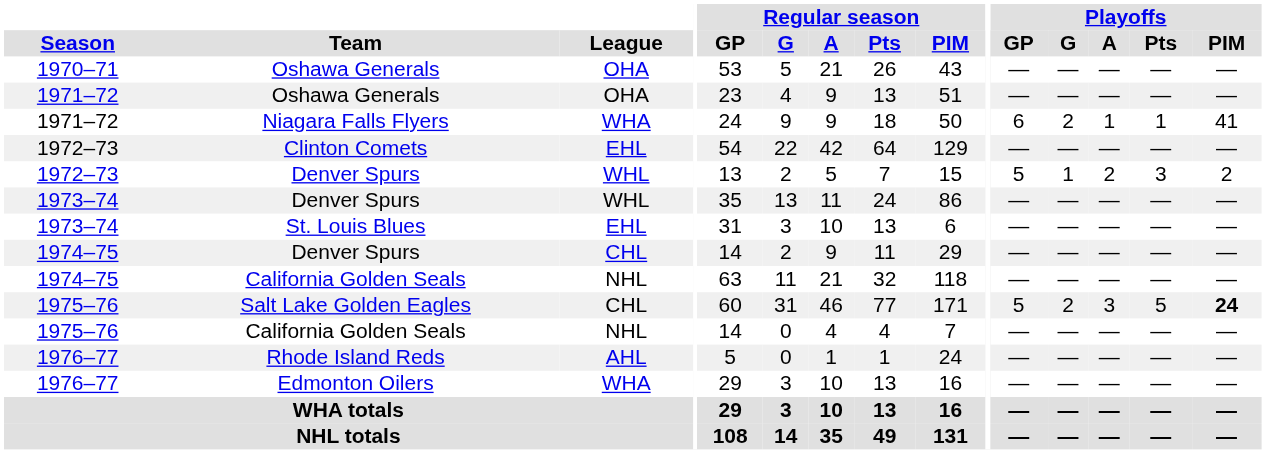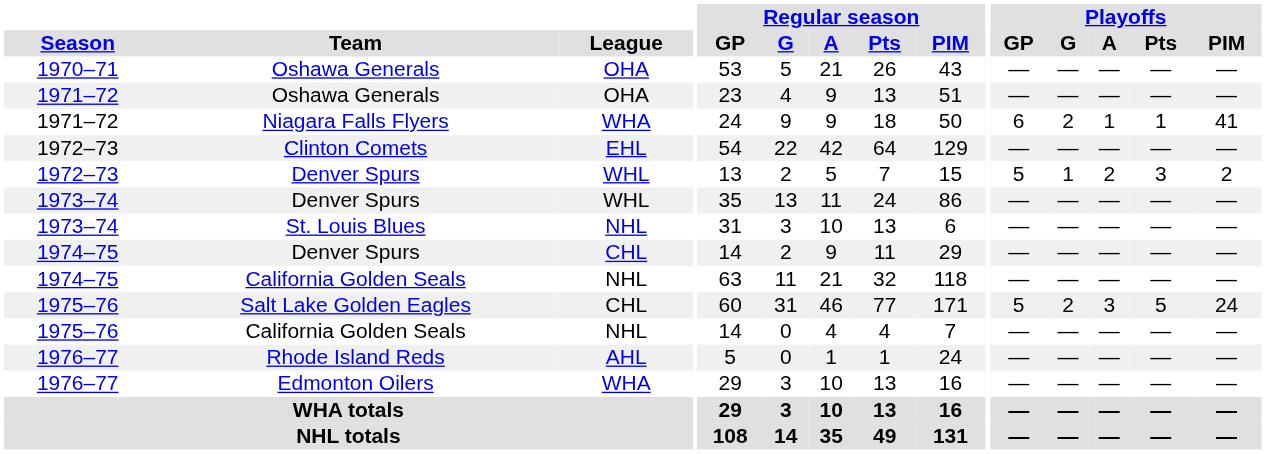 <table border="0" cellpadding="1" cellspacing="0" style="text-align:center; width:60em">
 <tr bgcolor="#e0e0e0">
 <th colspan="3" bgcolor="#ffffff"></th>
 <th rowspan="100" bgcolor="#ffffff"></th>
 <th colspan="5"><a href='#'>Regular season</a></th>
 <th rowspan="100" bgcolor="#ffffff"></th>
 <th colspan="5"><a href='#'>Playoffs</a></th>
 </tr>
 <tr bgcolor="#e0e0e0">
 <th><a href='#'>Season</a></th>
 <th>Team</th>
 <th>League</th>
 <th>GP</th>
 <th><a href='#'>G</a></th>
 <th><a href='#'>A</a></th>
 <th><a href='#'>Pts</a></th>
 <th><a href='#'>PIM</a></th>
 <th>GP</th>
 <th>G</th>
 <th>A</th>
 <th>Pts</th>
 <th>PIM</th>
 </tr>
 <tr>
 <td><a href='#'>1970–71</a></td>
 <td><a href='#'>Oshawa Generals</a></td>
 <td><a href='#'>OHA</a></td>
 <td>53</td>
 <td>5</td>
 <td>21</td>
 <td>26</td>
 <td>43</td>
 <td>—</td>
 <td>—</td>
 <td>—</td>
 <td>—</td>
 <td>—</td>
 </tr>
 <tr bgcolor="#f0f0f0">
 <td><a href='#'>1971–72</a></td>
 <td>Oshawa Generals</td>
 <td>OHA</td>
 <td>23</td>
 <td>4</td>
 <td>9</td>
 <td>13</td>
 <td>51</td>
 <td>—</td>
 <td>—</td>
 <td>—</td>
 <td>—</td>
 <td>—</td>
 </tr>
 <tr>
 <td>1971–72</td>
 <td><a href='#'>Niagara Falls Flyers</a></td>
 <td><a href='#'>WHA</a></td>
 <td>24</td>
 <td>9</td>
 <td>9</td>
 <td>18</td>
 <td>50</td>
 <td>6</td>
 <td>2</td>
 <td>1</td>
 <td>1</td>
 <td>41</td>
 </tr>
 <tr bgcolor="#f0f0f0">
 <td>1972–73</td>
 <td><a href='#'>Clinton Comets</a></td>
 <td><a href='#'>EHL</a></td>
 <td>54</td>
 <td>22</td>
 <td>42</td>
 <td>64</td>
 <td>129</td>
 <td>—</td>
 <td>—</td>
 <td>—</td>
 <td>—</td>
 <td>—</td>
 </tr>
 <tr>
 <td><a href='#'>1972–73</a></td>
 <td><a href='#'>Denver Spurs</a></td>
 <td><a href='#'>WHL</a></td>
 <td>13</td>
 <td>2</td>
 <td>5</td>
 <td>7</td>
 <td>15</td>
 <td>5</td>
 <td>1</td>
 <td>2</td>
 <td>3</td>
 <td>2</td>
 </tr>
 <tr bgcolor="#f0f0f0">
 <td><a href='#'>1973–74</a></td>
 <td>Denver Spurs</td>
 <td>WHL</td>
 <td>35</td>
 <td>13</td>
 <td>11</td>
 <td>24</td>
 <td>86</td>
 <td>—</td>
 <td>—</td>
 <td>—</td>
 <td>—</td>
 <td>—</td>
 </tr>
 <tr>
 <td><a href='#'>1973–74</a></td>
 <td><a href='#'>St. Louis Blues</a></td>
-<td><a href='#'>EHL</a></td>
+<td><a href='#'>NHL</a></td>
 <td>31</td>
 <td>3</td>
 <td>10</td>
 <td>13</td>
 <td>6</td>
 <td>—</td>
 <td>—</td>
 <td>—</td>
 <td>—</td>
 <td>—</td>
 </tr>
 <tr bgcolor="#f0f0f0">
 <td><a href='#'>1974–75</a></td>
 <td>Denver Spurs</td>
 <td><a href='#'>CHL</a></td>
 <td>14</td>
 <td>2</td>
 <td>9</td>
 <td>11</td>
 <td>29</td>
 <td>—</td>
 <td>—</td>
 <td>—</td>
 <td>—</td>
 <td>—</td>
 </tr>
 <tr>
 <td><a href='#'>1974–75</a></td>
 <td><a href='#'>California Golden Seals</a></td>
 <td>NHL</td>
 <td>63</td>
 <td>11</td>
 <td>21</td>
 <td>32</td>
 <td>118</td>
 <td>—</td>
 <td>—</td>
 <td>—</td>
 <td>—</td>
 <td>—</td>
 </tr>
 <tr bgcolor="#f0f0f0">
 <td><a href='#'>1975–76</a></td>
 <td><a href='#'>Salt Lake Golden Eagles</a></td>
 <td>CHL</td>
 <td>60</td>
 <td>31</td>
 <td>46</td>
 <td>77</td>
 <td>171</td>
 <td>5</td>
 <td>2</td>
 <td>3</td>
 <td>5</td>
-<td><strong>24</strong></td>
+<td>24</td>
 </tr>
 <tr>
 <td><a href='#'>1975–76</a></td>
 <td>California Golden Seals</td>
 <td>NHL</td>
 <td>14</td>
 <td>0</td>
 <td>4</td>
 <td>4</td>
 <td>7</td>
 <td>—</td>
 <td>—</td>
 <td>—</td>
 <td>—</td>
 <td>—</td>
 </tr>
 <tr bgcolor="#f0f0f0">
 <td><a href='#'>1976–77</a></td>
 <td><a href='#'>Rhode Island Reds</a></td>
 <td><a href='#'>AHL</a></td>
 <td>5</td>
 <td>0</td>
 <td>1</td>
 <td>1</td>
 <td>24</td>
 <td>—</td>
 <td>—</td>
 <td>—</td>
 <td>—</td>
 <td>—</td>
 </tr>
 <tr>
 <td><a href='#'>1976–77</a></td>
 <td><a href='#'>Edmonton Oilers</a></td>
 <td><a href='#'>WHA</a></td>
 <td>29</td>
 <td>3</td>
 <td>10</td>
 <td>13</td>
 <td>16</td>
 <td>—</td>
 <td>—</td>
 <td>—</td>
 <td>—</td>
 <td>—</td>
 </tr>
 <tr bgcolor="#e0e0e0">
 <th colspan="3">WHA totals</th>
 <th>29</th>
 <th>3</th>
 <th>10</th>
 <th>13</th>
 <th>16</th>
 <th>—</th>
 <th>—</th>
 <th>—</th>
 <th>—</th>
 <th>—</th>
 </tr>
 <tr bgcolor="#e0e0e0">
 <th colspan="3">NHL totals</th>
 <th>108</th>
 <th>14</th>
 <th>35</th>
 <th>49</th>
 <th>131</th>
 <th>—</th>
 <th>—</th>
 <th>—</th>
 <th>—</th>
 <th>—</th>
 </tr>
 </table>
